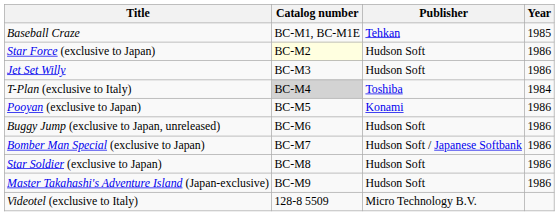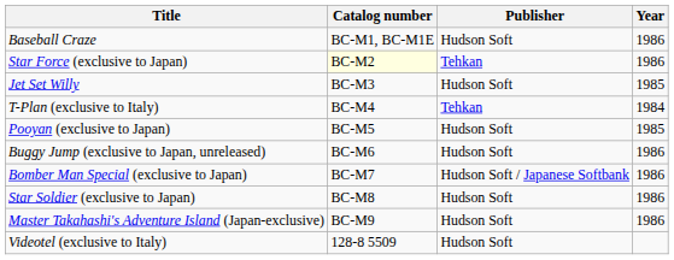 <table class="wikitable">
 <tr>
 <th>Title</th>
 <th>Catalog number</th>
 <th>Publisher</th>
 <th>Year</th>
 </tr>
 <tr>
 <td><em>Baseball Craze</em></td>
 <td>BC-M1, BC-M1E</td>
-<td><a href='#'>Tehkan</a></td>
-<td>1985</td>
+<td>Hudson Soft</td>
+<td>1986</td>
 </tr>
 <tr>
 <td><em><a href='#'>Star Force</a></em> (exclusive to Japan)</td>
 <td style="background: lightyellow;">BC-M2</td>
-<td>Hudson Soft</td>
+<td><a href='#'>Tehkan</a></td>
 <td>1986</td>
 </tr>
 <tr>
 <td><em><a href='#'>Jet Set Willy</a></em></td>
 <td>BC-M3</td>
 <td>Hudson Soft</td>
-<td>1986</td>
+<td>1985</td>
 </tr>
 <tr>
 <td><em>T-Plan</em> (exclusive to Italy)</td>
-<td style="background: lightgrey;">BC-M4</td>
-<td><a href='#'>Toshiba</a></td>
+<td>BC-M4</td>
+<td><a href='#'>Tehkan</a></td>
 <td>1984</td>
 </tr>
 <tr>
 <td><em><a href='#'>Pooyan</a></em> (exclusive to Japan)</td>
 <td>BC-M5</td>
-<td><a href='#'>Konami</a></td>
-<td>1986</td>
+<td>Hudson Soft</td>
+<td>1985</td>
 </tr>
 <tr>
 <td><em>Buggy Jump</em> (exclusive to Japan, unreleased)</td>
 <td>BC-M6</td>
 <td>Hudson Soft</td>
 <td>1986</td>
 </tr>
 <tr>
 <td><em><a href='#'>Bomber Man Special</a></em> (exclusive to Japan)</td>
 <td>BC-M7</td>
 <td>Hudson Soft / <a href='#'>Japanese Softbank</a></td>
 <td>1986</td>
 </tr>
 <tr>
 <td><em><a href='#'>Star Soldier</a></em> (exclusive to Japan)</td>
 <td>BC-M8</td>
 <td>Hudson Soft</td>
 <td>1986</td>
 </tr>
 <tr>
 <td><em><a href='#'>Master Takahashi's Adventure Island</a></em> (Japan-exclusive)</td>
 <td>BC-M9</td>
 <td>Hudson Soft</td>
 <td>1986</td>
 </tr>
 <tr>
 <td><em>Videotel</em> (exclusive to Italy)</td>
 <td>128-8 5509</td>
-<td>Micro Technology B.V.</td>
+<td>Hudson Soft</td>
 <td></td>
 </tr>
 </table>
